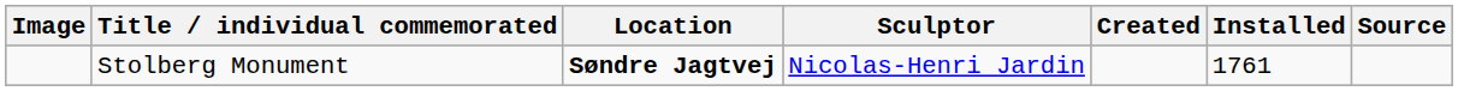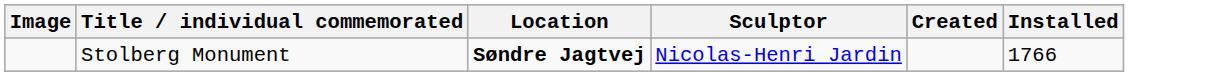 <table class="wikitable sortable">
 <tr>
 <th>Image</th>
 <th>Title / individual commemorated</th>
 <th>Location</th>
 <th>Sculptor</th>
 <th>Created</th>
 <th>Installed</th>
-<th>Source</th>
 </tr>
 <tr>
 <td></td>
 <td>Stolberg Monument</td>
 <td><strong>Søndre Jagtvej</strong></td>
 <td><a href='#'>Nicolas-Henri Jardin</a></td>
 <td></td>
-<td>1761</td>
-<td></td>
+<td>1766</td>
 </tr>
 </table>
